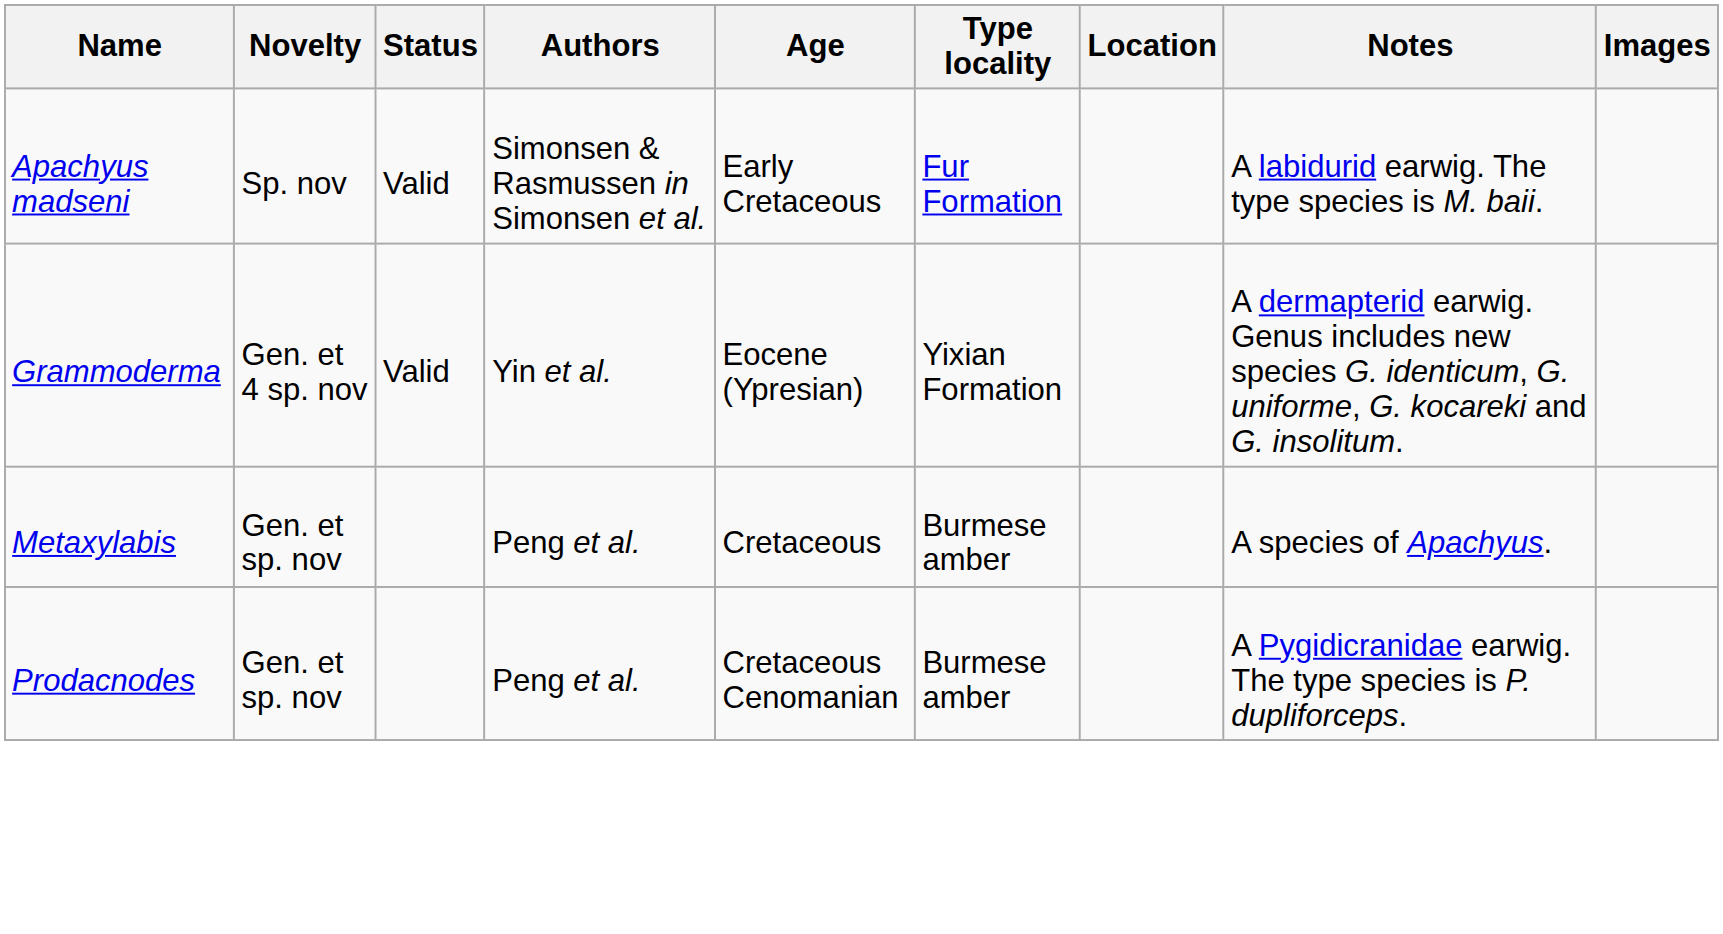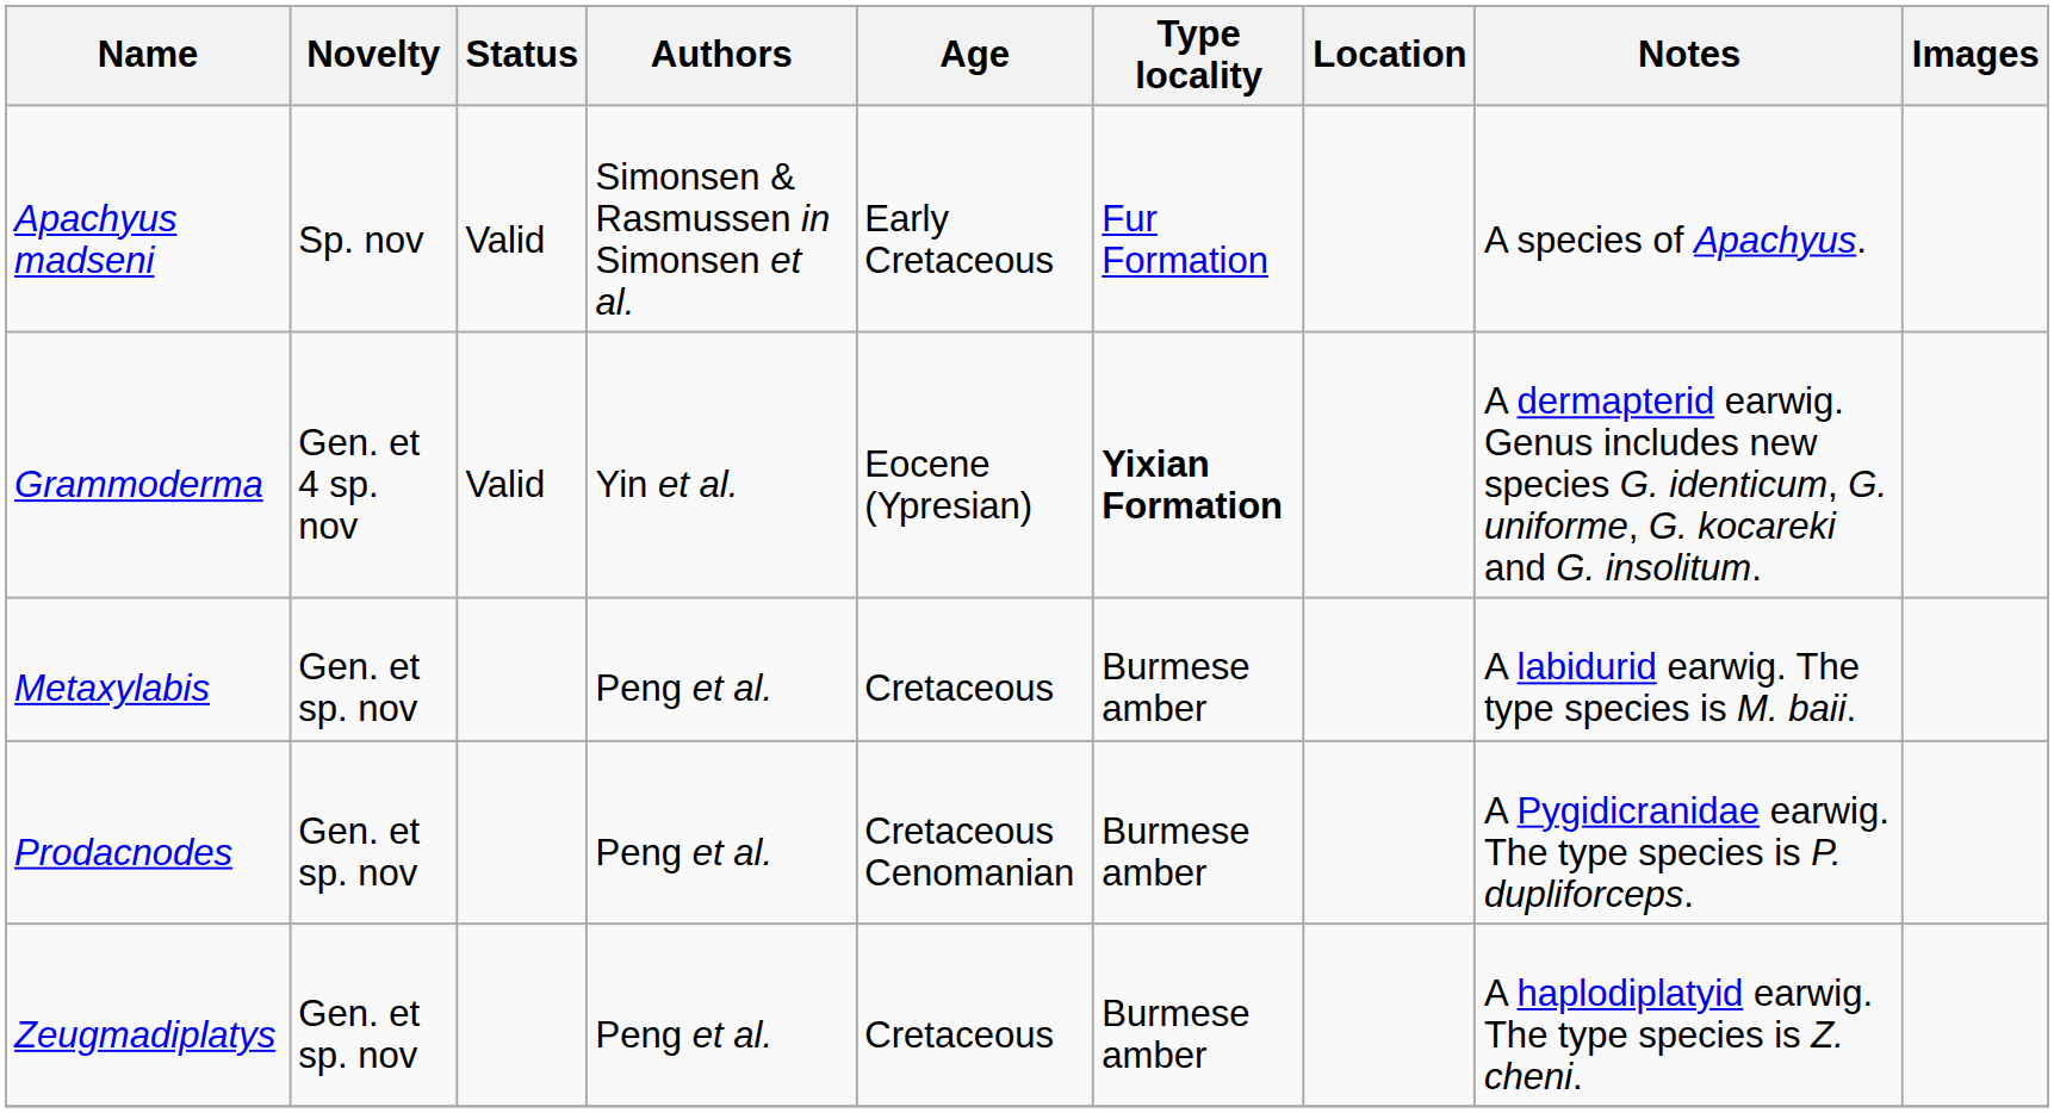 <table class="wikitable sortable" align="center" width="100%">
 <tr>
 <th>Name</th>
 <th>Novelty</th>
 <th>Status</th>
 <th>Authors</th>
 <th>Age</th>
 <th>Type locality</th>
 <th>Location</th>
 <th>Notes</th>
 <th>Images</th>
 </tr>
 <tr>
 <td><br><em><a href='#'>Apachyus madseni</a></em></td>
 <td><br>Sp. nov</td>
 <td><br>Valid</td>
 <td><br>Simonsen & Rasmussen <em>in</em> Simonsen <em>et al.</em></td>
 <td><br>Early Cretaceous</td>
 <td><br><a href='#'>Fur Formation</a></td>
 <td><br></td>
-<td><br>A <a href='#'>labidurid</a> earwig. The type species is <em>M. baii</em>.</td>
+<td><br>A species of <em><a href='#'>Apachyus</a></em>.</td>
 <td></td>
 </tr>
 <tr>
 <td><br><em><a href='#'>Grammoderma</a></em></td>
 <td><br>Gen. et 4 sp. nov</td>
 <td><br>Valid</td>
 <td><br>Yin <em>et al.</em></td>
 <td><br>Eocene (Ypresian)</td>
-<td><br>Yixian Formation</td>
+<td><strong><br>Yixian Formation</strong></td>
 <td><br></td>
 <td><br>A <a href='#'>dermapterid</a> earwig. Genus includes new species <em>G. identicum</em>, <em>G. uniforme</em>, <em>G. kocareki</em> and <em>G. insolitum</em>.</td>
 <td></td>
 </tr>
 <tr>
 <td><br><em><a href='#'>Metaxylabis</a></em></td>
 <td><br>Gen. et sp. nov</td>
 <td></td>
 <td><br>Peng <em>et al.</em></td>
 <td><br>Cretaceous</td>
 <td><br>Burmese amber</td>
 <td><br></td>
-<td><br>A species of <em><a href='#'>Apachyus</a></em>.</td>
+<td><br>A <a href='#'>labidurid</a> earwig. The type species is <em>M. baii</em>.</td>
 <td></td>
 </tr>
 <tr>
 <td><br><em><a href='#'>Prodacnodes</a></em></td>
 <td><br>Gen. et sp. nov</td>
 <td></td>
 <td><br>Peng <em>et al.</em></td>
 <td><br>Cretaceous<br>Cenomanian</td>
 <td><br>Burmese amber</td>
 <td><br></td>
 <td><br>A <a href='#'>Pygidicranidae</a> earwig.<br> The type species is <em>P. dupliforceps</em>.</td>
 <td></td>
 </tr>
 <tr>
+<td><br><em><a href='#'>Zeugmadiplatys</a></em></td>
+<td><br>Gen. et sp. nov</td>
+<td></td>
+<td><br>Peng <em>et al.</em></td>
+<td><br>Cretaceous</td>
+<td><br>Burmese amber</td>
+<td><br></td>
+<td><br>A <a href='#'>haplodiplatyid</a> earwig. The type species is <em>Z. cheni</em>.</td>
+<td></td>
+</tr>
+<tr>
 </tr>
 </table>
